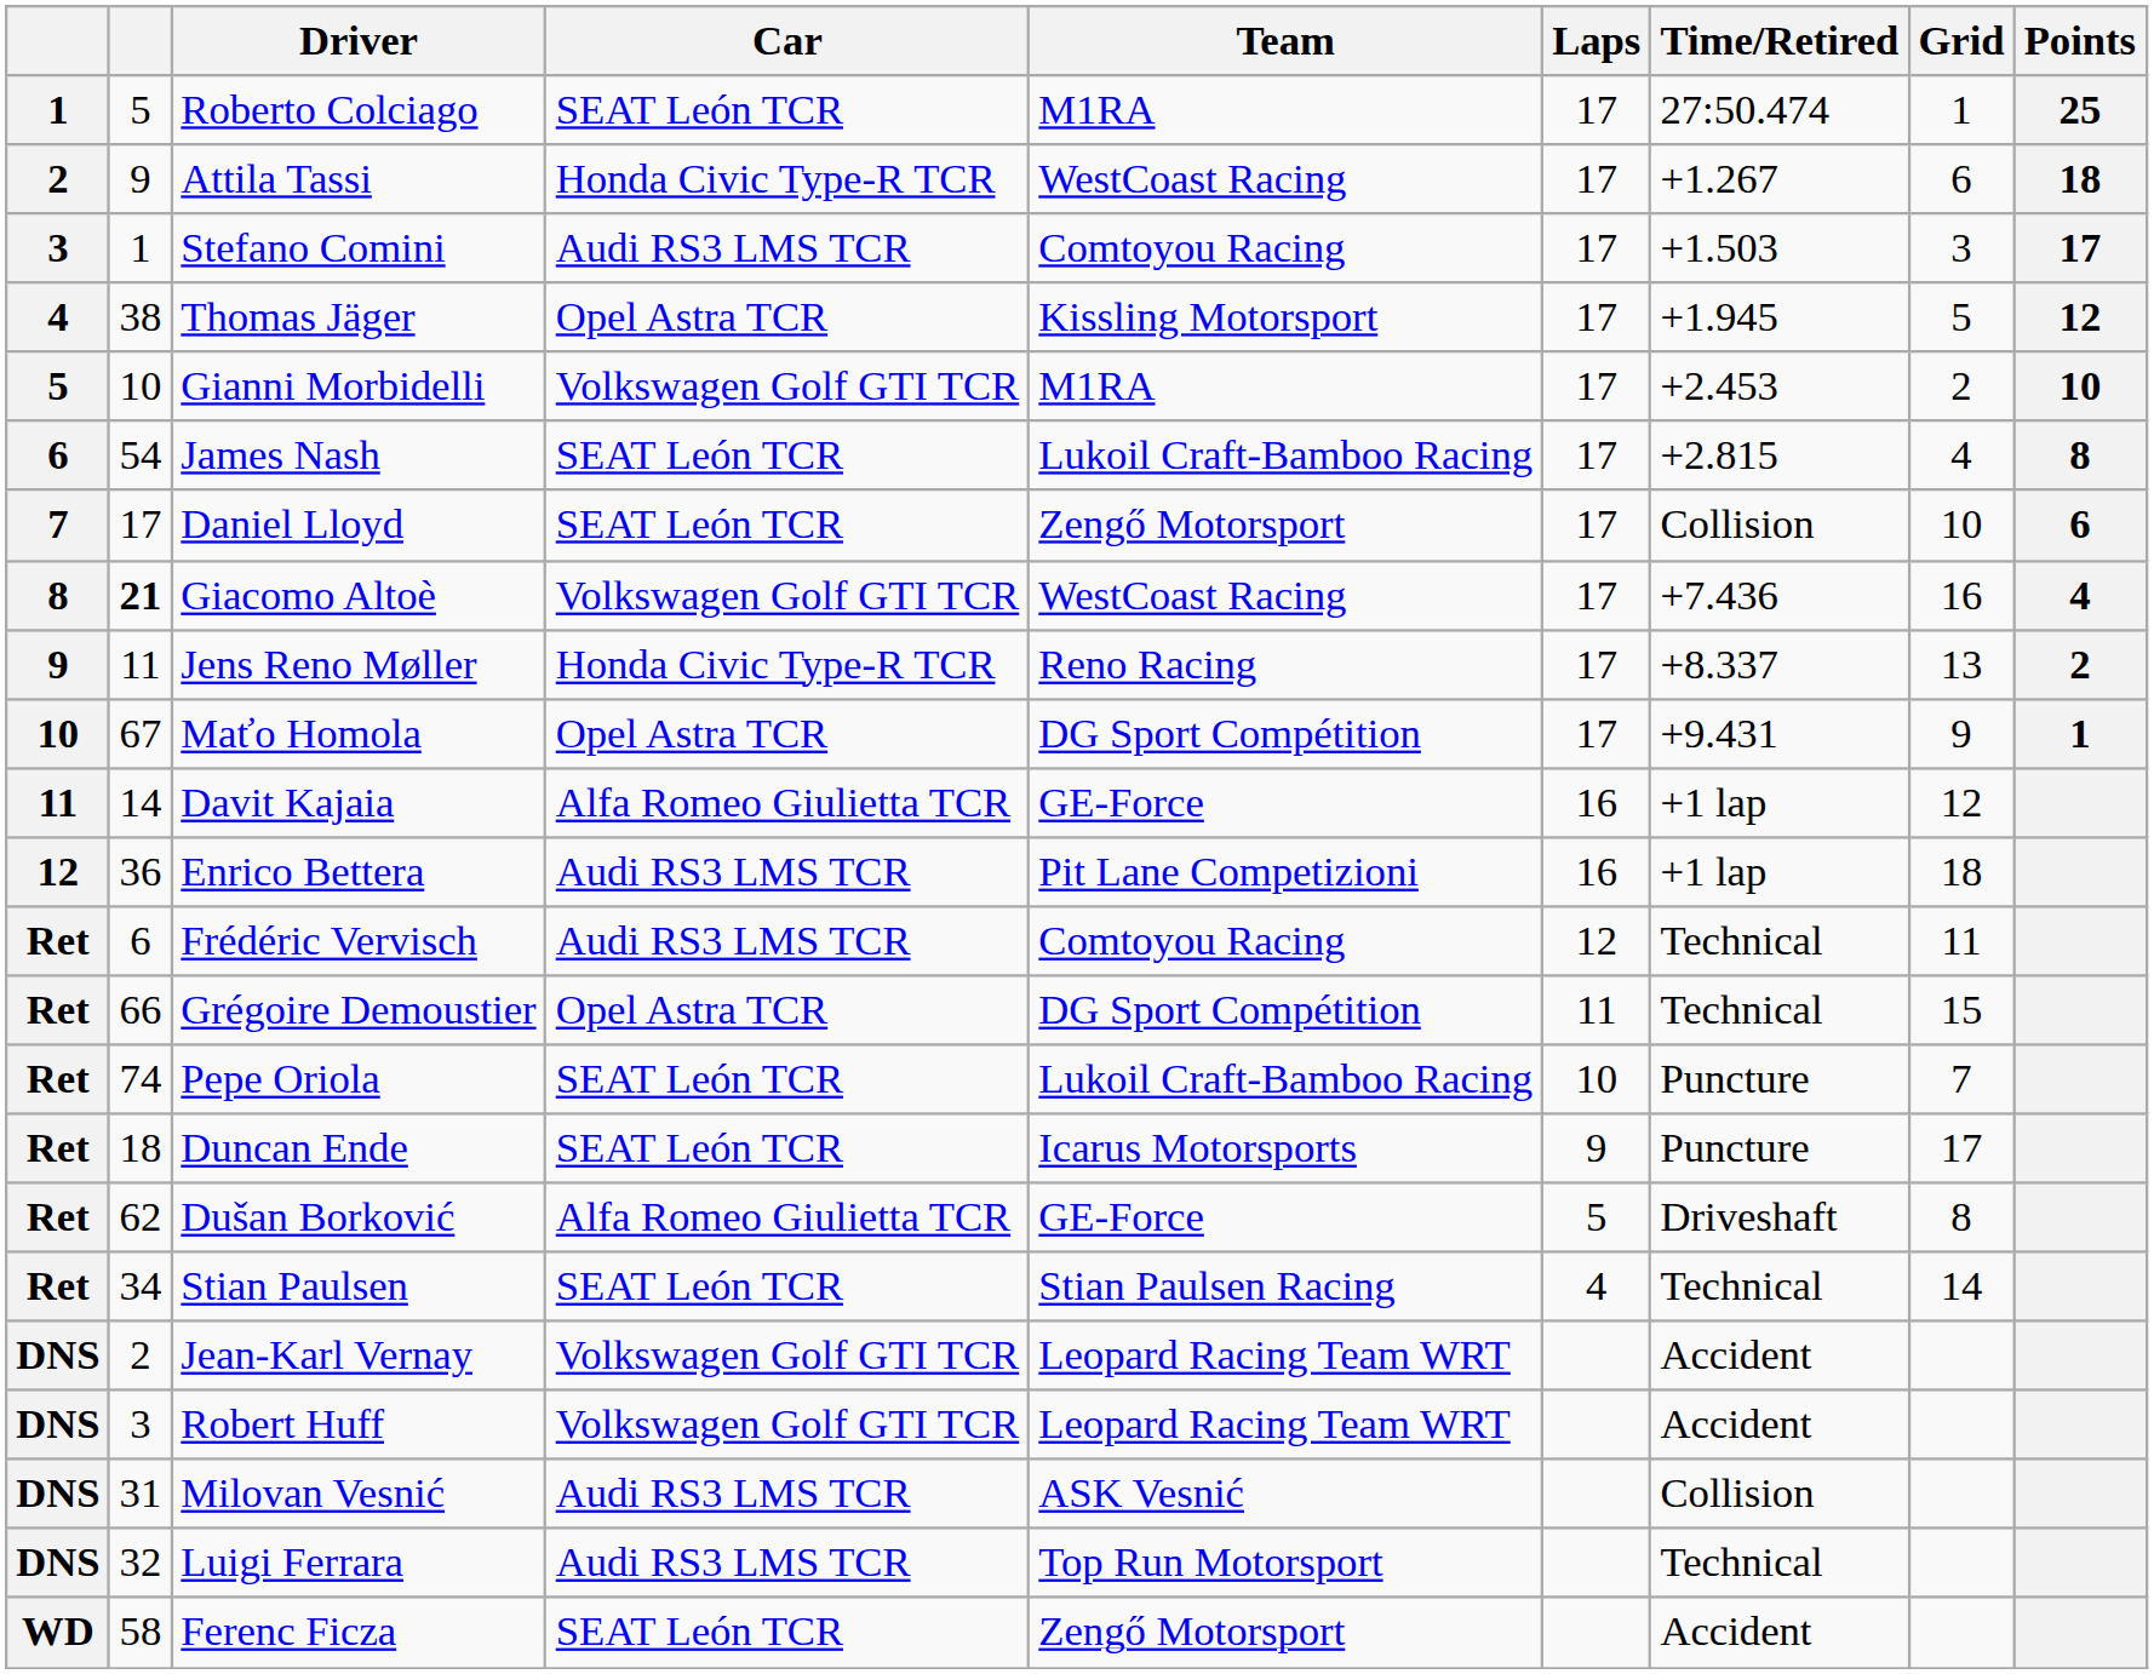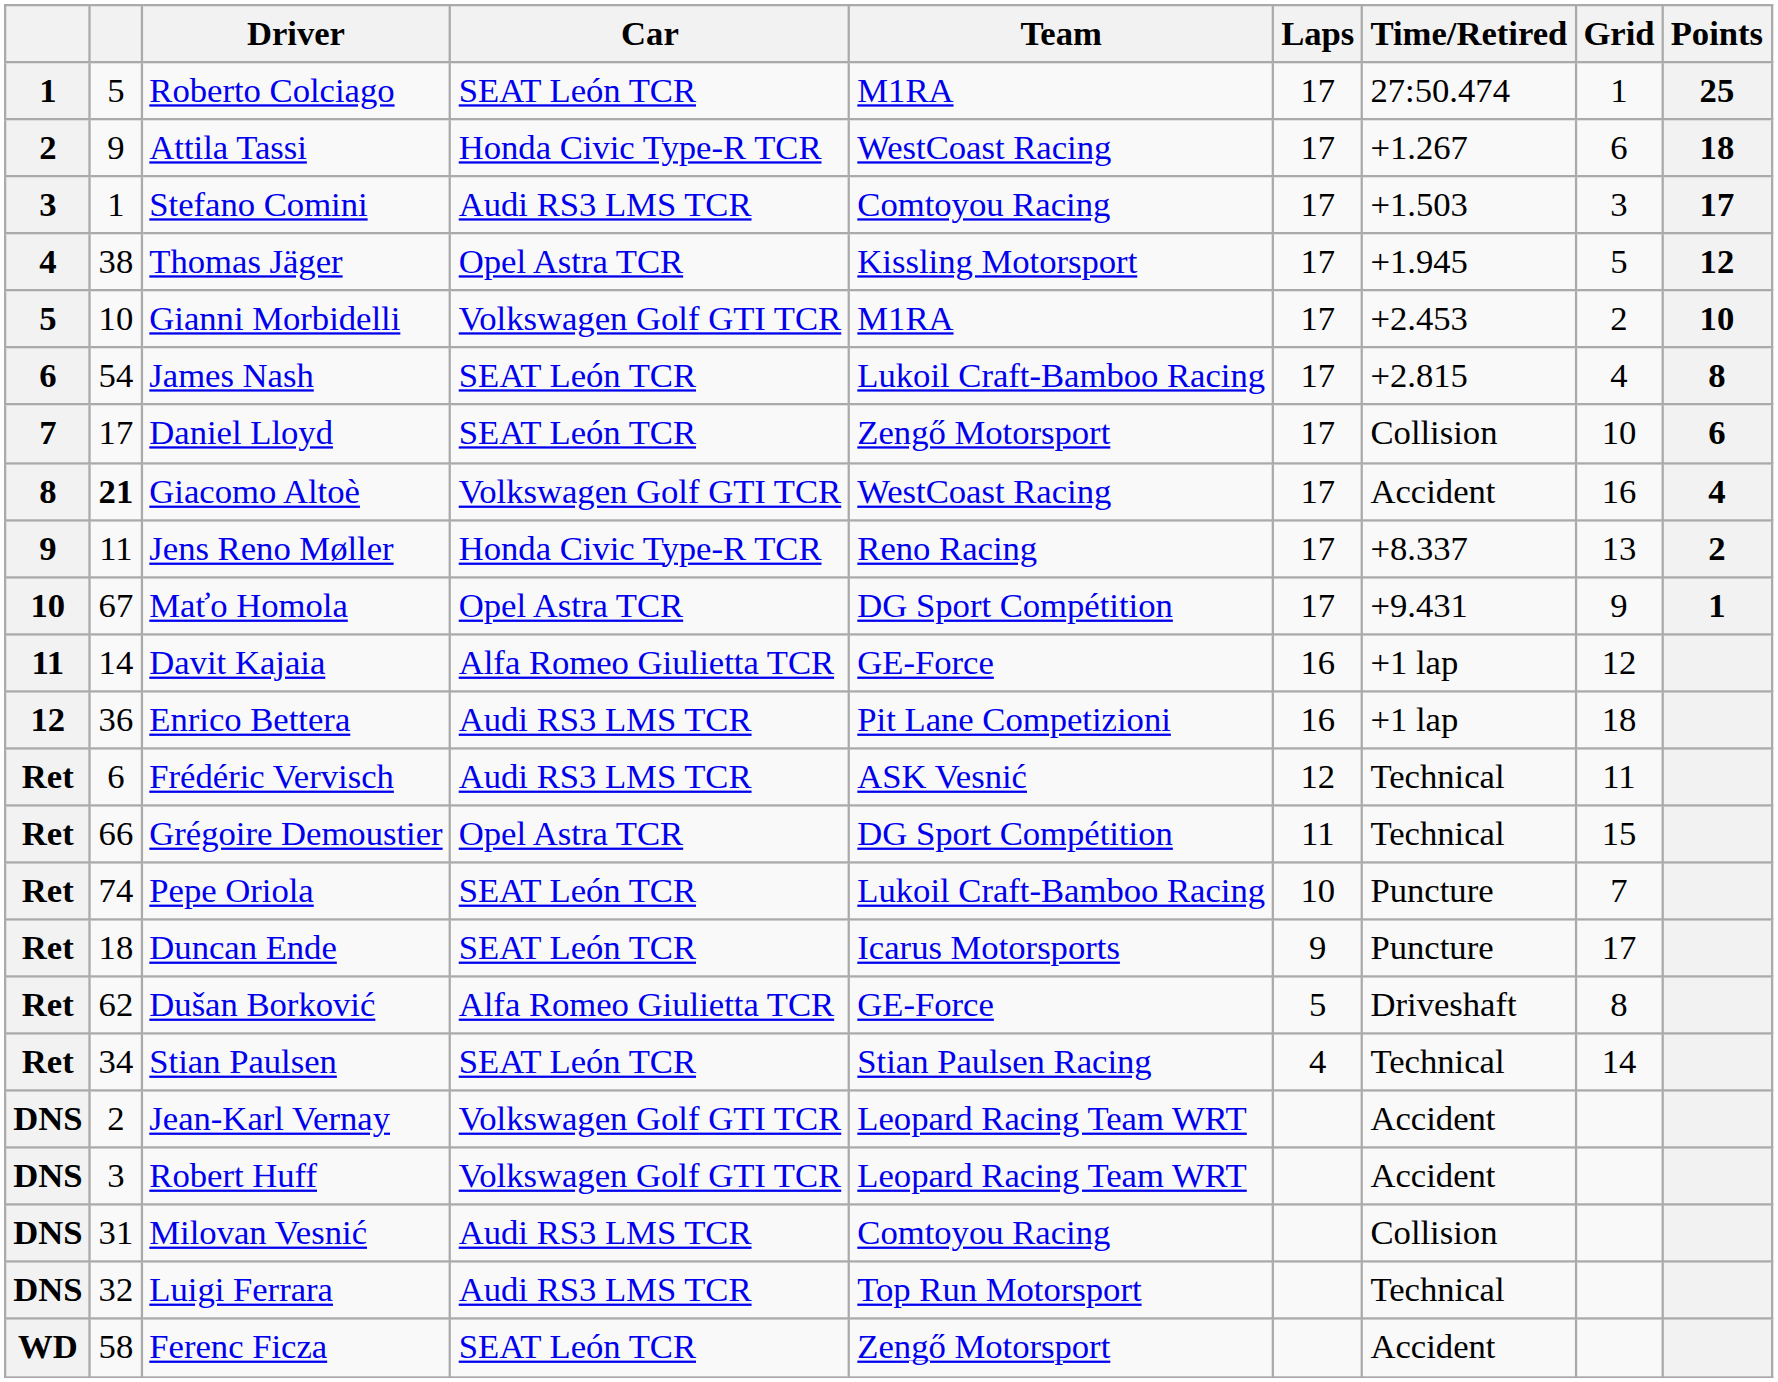 <table class="wikitable sortable" style="font-size:95%">
 <tr>
 <th></th>
 <th></th>
 <th>Driver</th>
 <th>Car</th>
 <th>Team</th>
 <th>Laps</th>
 <th>Time/Retired</th>
 <th>Grid</th>
 <th>Points</th>
 </tr>
 <tr>
 <th>1</th>
 <td align=center>5</td>
 <td> <a href='#'>Roberto Colciago</a></td>
 <td><a href='#'>SEAT León TCR</a></td>
 <td> <a href='#'>M1RA</a></td>
 <td align=center>17</td>
 <td>27:50.474</td>
 <td align=center>1</td>
 <th>25</th>
 </tr>
 <tr>
 <th>2</th>
 <td align=center>9</td>
 <td> <a href='#'>Attila Tassi</a></td>
 <td><a href='#'>Honda Civic Type-R TCR</a></td>
 <td> <a href='#'>WestCoast Racing</a></td>
 <td align=center>17</td>
 <td>+1.267</td>
 <td align=center>6</td>
 <th>18</th>
 </tr>
 <tr>
 <th>3</th>
 <td align=center>1</td>
 <td> <a href='#'>Stefano Comini</a></td>
 <td><a href='#'>Audi RS3 LMS TCR</a></td>
 <td> <a href='#'>Comtoyou Racing</a></td>
 <td align=center>17</td>
 <td>+1.503</td>
 <td align=center>3</td>
 <th>17</th>
 </tr>
 <tr>
 <th>4</th>
 <td align=center>38</td>
 <td> <a href='#'>Thomas Jäger</a></td>
 <td><a href='#'>Opel Astra TCR</a></td>
 <td> <a href='#'>Kissling Motorsport</a></td>
 <td align=center>17</td>
 <td>+1.945</td>
 <td align=center>5</td>
 <th>12</th>
 </tr>
 <tr>
 <th>5</th>
 <td align=center>10</td>
 <td> <a href='#'>Gianni Morbidelli</a></td>
 <td><a href='#'>Volkswagen Golf GTI TCR</a></td>
 <td> <a href='#'>M1RA</a></td>
 <td align=center>17</td>
 <td>+2.453</td>
 <td align=center>2</td>
 <th>10</th>
 </tr>
 <tr>
 <th>6</th>
 <td align=center>54</td>
 <td> <a href='#'>James Nash</a></td>
 <td><a href='#'>SEAT León TCR</a></td>
 <td> <a href='#'>Lukoil Craft-Bamboo Racing</a></td>
 <td align=center>17</td>
 <td>+2.815</td>
 <td align=center>4</td>
 <th>8</th>
 </tr>
 <tr>
 <th>7</th>
 <td align=center>17</td>
 <td> <a href='#'>Daniel Lloyd</a></td>
 <td><a href='#'>SEAT León TCR</a></td>
 <td> <a href='#'>Zengő Motorsport</a></td>
 <td align=center>17</td>
 <td>Collision</td>
 <td align=center>10</td>
 <th>6</th>
 </tr>
 <tr>
 <th>8</th>
 <td align=center><strong>21</strong></td>
 <td> <a href='#'>Giacomo Altoè</a></td>
 <td><a href='#'>Volkswagen Golf GTI TCR</a></td>
 <td> <a href='#'>WestCoast Racing</a></td>
 <td align=center>17</td>
-<td>+7.436</td>
+<td>Accident</td>
 <td align=center>16</td>
 <th>4</th>
 </tr>
 <tr>
 <th>9</th>
 <td align=center>11</td>
 <td> <a href='#'>Jens Reno Møller</a></td>
 <td><a href='#'>Honda Civic Type-R TCR</a></td>
 <td> <a href='#'>Reno Racing</a></td>
 <td align=center>17</td>
 <td>+8.337</td>
 <td align=center>13</td>
 <th>2</th>
 </tr>
 <tr>
 <th>10</th>
 <td align=center>67</td>
 <td> <a href='#'>Maťo Homola</a></td>
 <td><a href='#'>Opel Astra TCR</a></td>
 <td> <a href='#'>DG Sport Compétition</a></td>
 <td align=center>17</td>
 <td>+9.431</td>
 <td align=center>9</td>
 <th>1</th>
 </tr>
 <tr>
 <th>11</th>
 <td align=center>14</td>
 <td> <a href='#'>Davit Kajaia</a></td>
 <td><a href='#'>Alfa Romeo Giulietta TCR</a></td>
 <td> <a href='#'>GE-Force</a></td>
 <td align=center>16</td>
 <td>+1 lap</td>
 <td align=center>12</td>
 <th></th>
 </tr>
 <tr>
 <th>12</th>
 <td align=center>36</td>
 <td> <a href='#'>Enrico Bettera</a></td>
 <td><a href='#'>Audi RS3 LMS TCR</a></td>
 <td> <a href='#'>Pit Lane Competizioni</a></td>
 <td align=center>16</td>
 <td>+1 lap</td>
 <td align=center>18</td>
 <th></th>
 </tr>
 <tr>
 <th>Ret</th>
 <td align=center>6</td>
 <td> <a href='#'>Frédéric Vervisch</a></td>
 <td><a href='#'>Audi RS3 LMS TCR</a></td>
-<td> <a href='#'>Comtoyou Racing</a></td>
+<td> <a href='#'>ASK Vesnić</a></td>
 <td align=center>12</td>
 <td>Technical</td>
 <td align=center>11</td>
 <th></th>
 </tr>
 <tr>
 <th>Ret</th>
 <td align=center>66</td>
 <td> <a href='#'>Grégoire Demoustier</a></td>
 <td><a href='#'>Opel Astra TCR</a></td>
 <td> <a href='#'>DG Sport Compétition</a></td>
 <td align=center>11</td>
 <td>Technical</td>
 <td align=center>15</td>
 <th></th>
 </tr>
 <tr>
 <th>Ret</th>
 <td align=center>74</td>
 <td> <a href='#'>Pepe Oriola</a></td>
 <td><a href='#'>SEAT León TCR</a></td>
 <td> <a href='#'>Lukoil Craft-Bamboo Racing</a></td>
 <td align=center>10</td>
 <td>Puncture</td>
 <td align=center>7</td>
 <th></th>
 </tr>
 <tr>
 <th>Ret</th>
 <td align=center>18</td>
 <td> <a href='#'>Duncan Ende</a></td>
 <td><a href='#'>SEAT León TCR</a></td>
 <td> <a href='#'>Icarus Motorsports</a></td>
 <td align=center>9</td>
 <td>Puncture</td>
 <td align=center>17</td>
 <th></th>
 </tr>
 <tr>
 <th>Ret</th>
 <td align=center>62</td>
 <td> <a href='#'>Dušan Borković</a></td>
 <td><a href='#'>Alfa Romeo Giulietta TCR</a></td>
 <td> <a href='#'>GE-Force</a></td>
 <td align=center>5</td>
 <td>Driveshaft</td>
 <td align=center>8</td>
 <th></th>
 </tr>
 <tr>
 <th>Ret</th>
 <td align=center>34</td>
 <td> <a href='#'>Stian Paulsen</a></td>
 <td><a href='#'>SEAT León TCR</a></td>
 <td> <a href='#'>Stian Paulsen Racing</a></td>
 <td align=center>4</td>
 <td>Technical</td>
 <td align=center>14</td>
 <th></th>
 </tr>
 <tr>
 <th>DNS</th>
 <td align=center>2</td>
 <td> <a href='#'>Jean-Karl Vernay</a></td>
 <td><a href='#'>Volkswagen Golf GTI TCR</a></td>
 <td> <a href='#'>Leopard Racing Team WRT</a></td>
 <td align=center></td>
 <td>Accident</td>
 <td align=center></td>
 <th></th>
 </tr>
 <tr>
 <th>DNS</th>
 <td align=center>3</td>
 <td> <a href='#'>Robert Huff</a></td>
 <td><a href='#'>Volkswagen Golf GTI TCR</a></td>
 <td> <a href='#'>Leopard Racing Team WRT</a></td>
 <td align=center></td>
 <td>Accident</td>
 <td align=center></td>
 <th></th>
 </tr>
 <tr>
 <th>DNS</th>
 <td align=center>31</td>
 <td> <a href='#'>Milovan Vesnić</a></td>
 <td><a href='#'>Audi RS3 LMS TCR</a></td>
-<td> <a href='#'>ASK Vesnić</a></td>
+<td> <a href='#'>Comtoyou Racing</a></td>
 <td align=center></td>
 <td>Collision</td>
 <td align=center></td>
 <th></th>
 </tr>
 <tr>
 <th>DNS</th>
 <td align=center>32</td>
 <td> <a href='#'>Luigi Ferrara</a></td>
 <td><a href='#'>Audi RS3 LMS TCR</a></td>
 <td> <a href='#'>Top Run Motorsport</a></td>
 <td align=center></td>
 <td>Technical</td>
 <td align=center></td>
 <th></th>
 </tr>
 <tr>
 <th>WD</th>
 <td align=center>58</td>
 <td> <a href='#'>Ferenc Ficza</a></td>
 <td><a href='#'>SEAT León TCR</a></td>
 <td> <a href='#'>Zengő Motorsport</a></td>
 <td align=center></td>
 <td>Accident</td>
 <td align=center></td>
 <th></th>
 </tr>
 <tr>
 </tr>
 </table>
